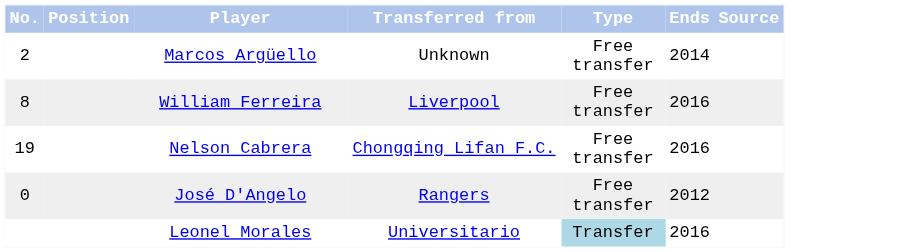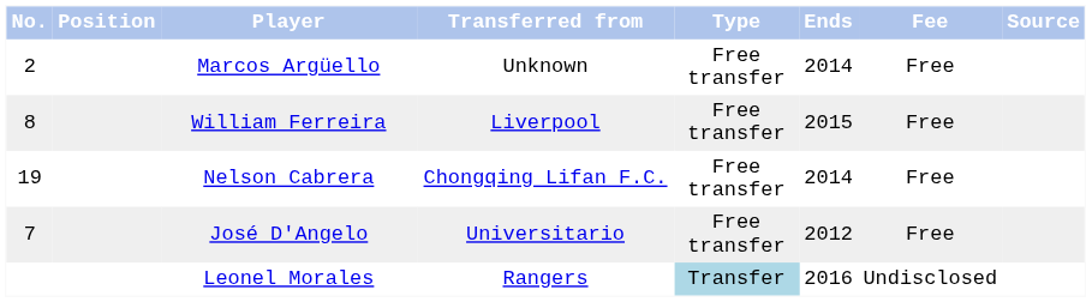 <table class="sortable"  cellspacing="0" cellpadding="3" style="text-align:center; font-size:95%;border:1px solid #f9f9f9">
 <tr>
 <th style="background:#AEC4EB;color:white; width:20px;">No.</th>
 <th style="background:#AEC4EB;color:white; width:20px;">Position</th>
 <th style="background:#AEC4EB;color:white; width:150px;">Player</th>
 <th style="background:#AEC4EB;color:white; width:150px;">Transferred from</th>
 <th style="background:#AEC4EB;color:white; width:70px;">Type</th>
 <th style="background:#AEC4EB;color:white; width:30px;">Ends</th>
+<th style="background:#AEC4EB;color:white; width:30px;">Fee</th>
 <th style="background:#AEC4EB;color:white; width:30px;">Source</th>
 </tr>
 <tr>
 <td>2</td>
 <td></td>
 <td><a href='#'>Marcos Argüello</a></td>
 <td>Unknown</td>
 <td>Free transfer</td>
 <td>2014</td>
+<td>Free</td>
 <td></td>
 </tr>
 <tr bgcolor="#EFEFEF">
 <td>8</td>
 <td></td>
 <td> <a href='#'>William Ferreira</a></td>
 <td><a href='#'>Liverpool</a></td>
 <td>Free transfer</td>
-<td>2016</td>
+<td>2015</td>
+<td>Free</td>
 <td></td>
 </tr>
 <tr>
 <td>19</td>
 <td></td>
 <td><a href='#'>Nelson Cabrera</a></td>
 <td><a href='#'>Chongqing Lifan F.C.</a></td>
 <td>Free transfer</td>
-<td>2016</td>
+<td>2014</td>
+<td>Free</td>
 <td></td>
 </tr>
 <tr bgcolor="#EFEFEF">
-<td>0</td>
+<td>7</td>
 <td></td>
 <td> <a href='#'>José D'Angelo</a></td>
-<td><a href='#'>Rangers</a></td>
+<td><a href='#'>Universitario</a></td>
 <td>Free transfer</td>
 <td>2012</td>
+<td>Free</td>
 <td></td>
 </tr>
 <tr>
 <td></td>
 <td></td>
 <td> <a href='#'>Leonel Morales</a></td>
-<td><a href='#'>Universitario</a></td>
+<td><a href='#'>Rangers</a></td>
 <td style="background: lightblue;">Transfer</td>
 <td>2016</td>
+<td>Undisclosed</td>
 <td></td>
 </tr>
 </table>
